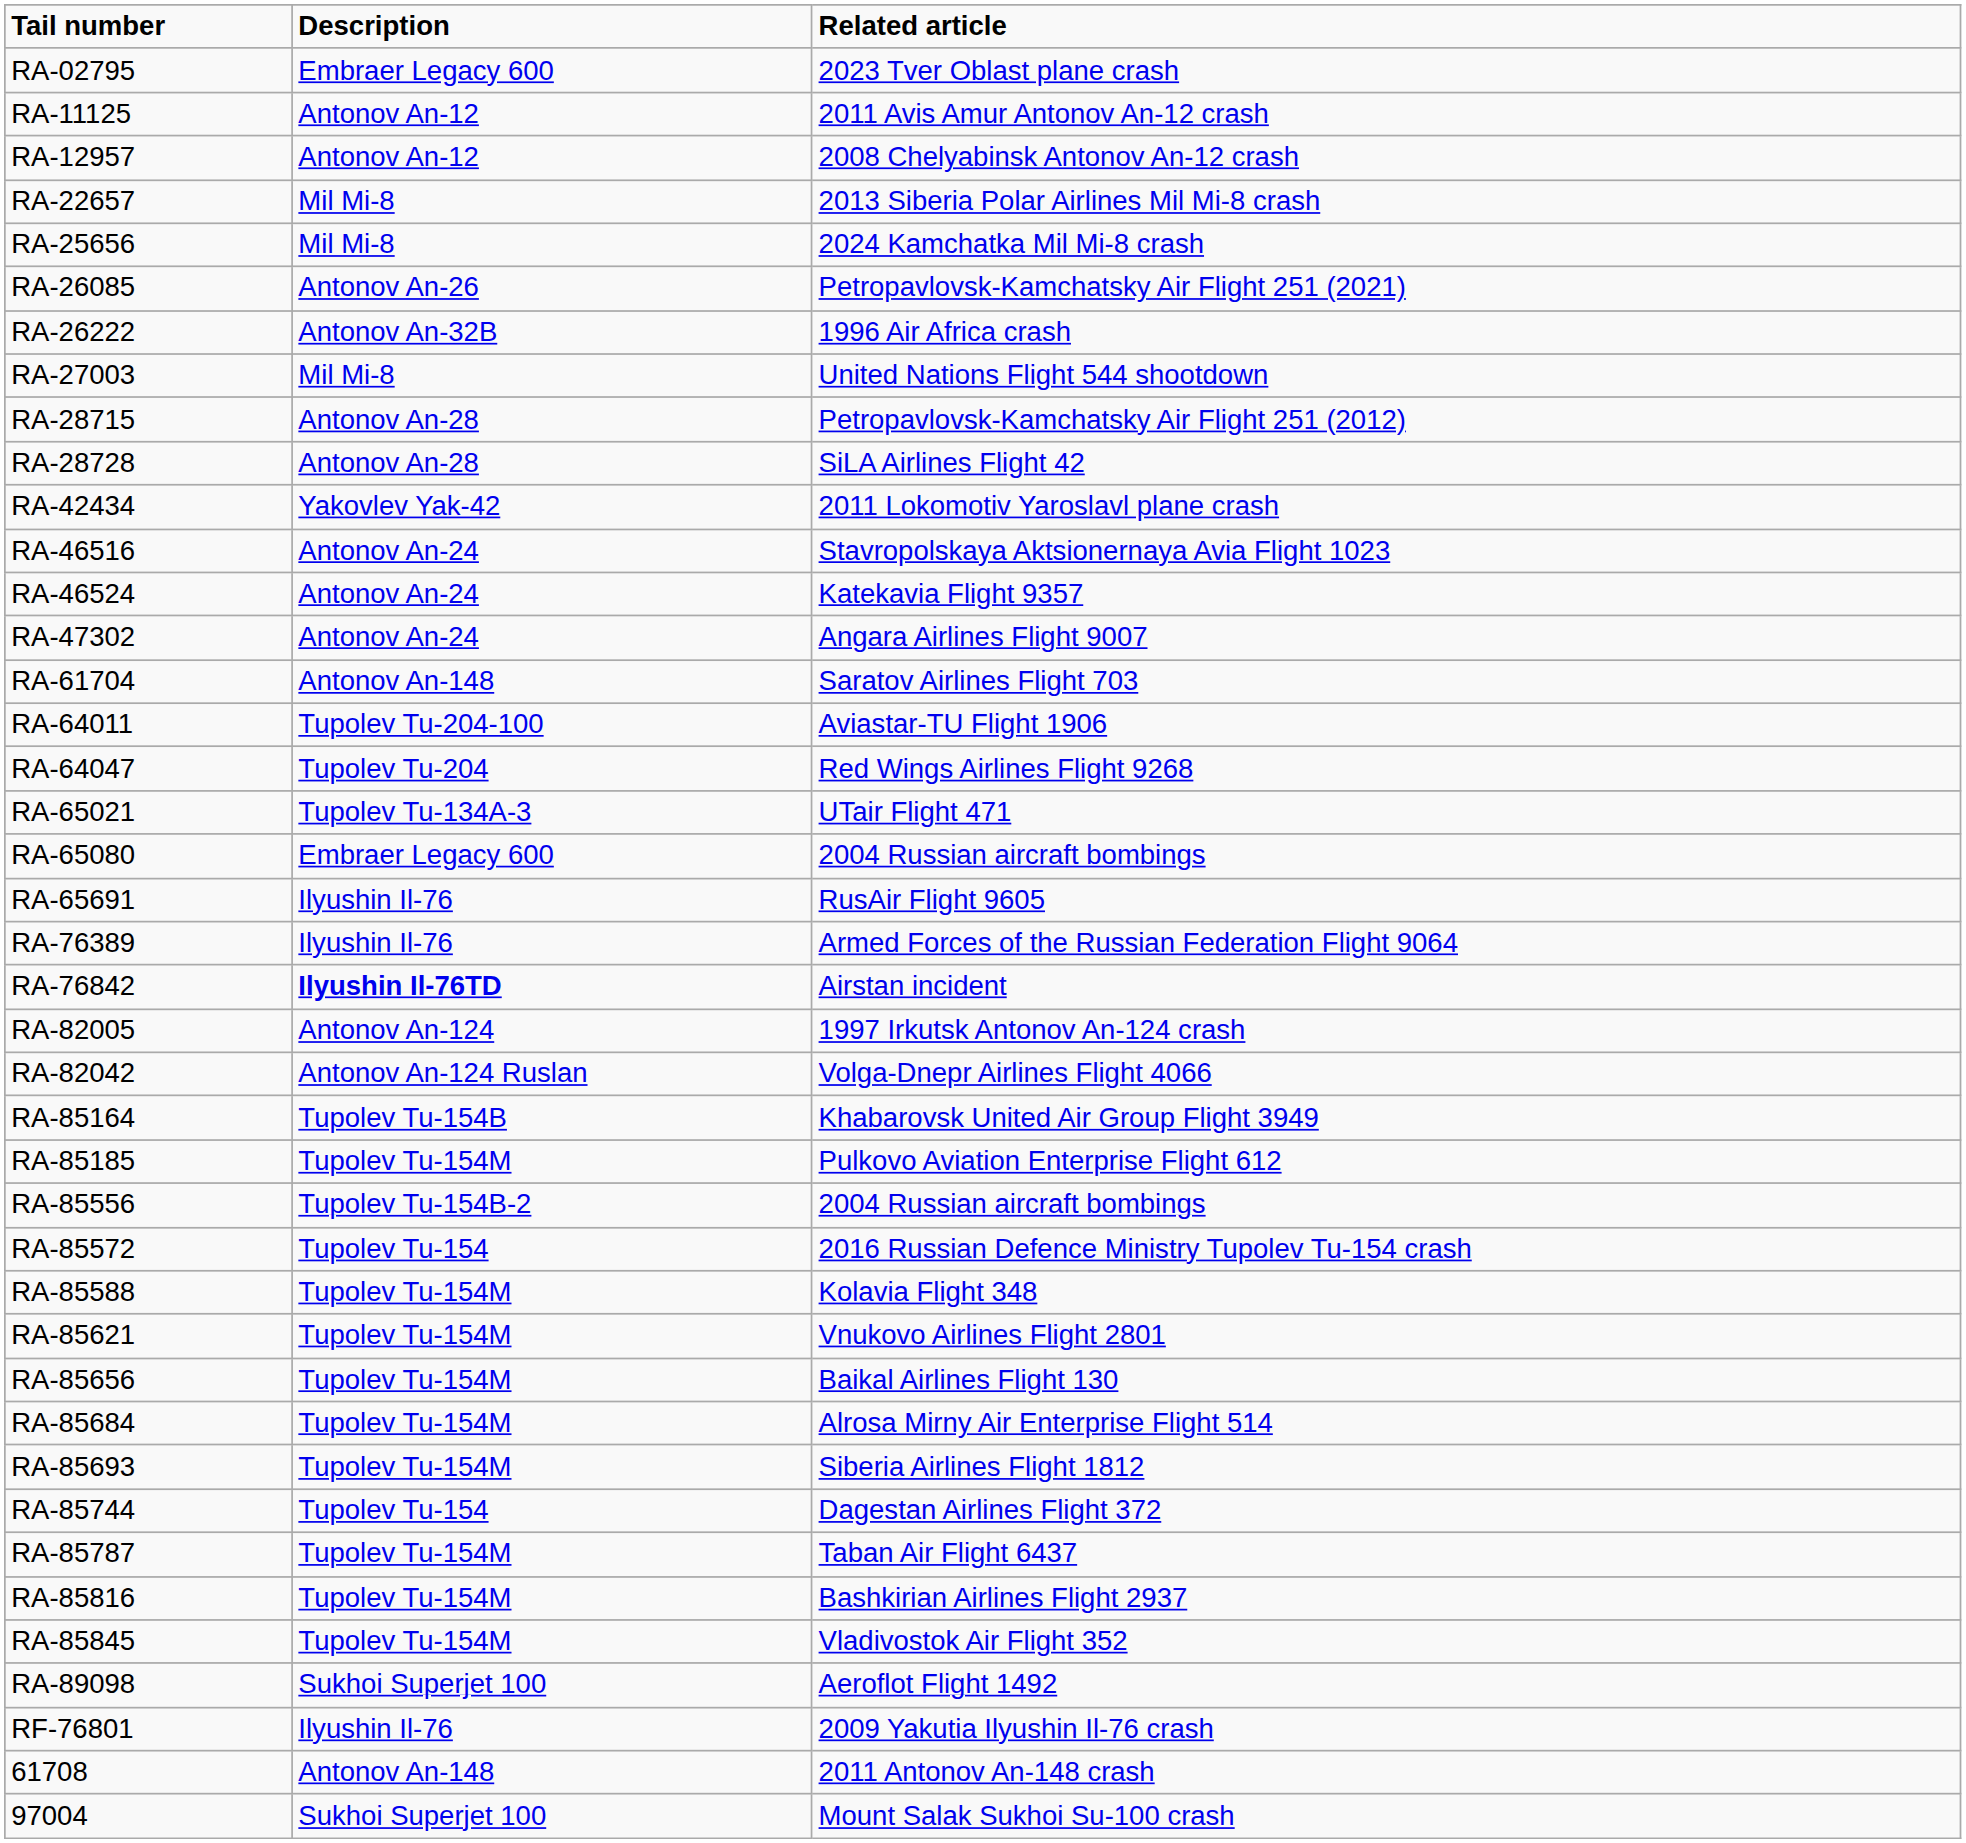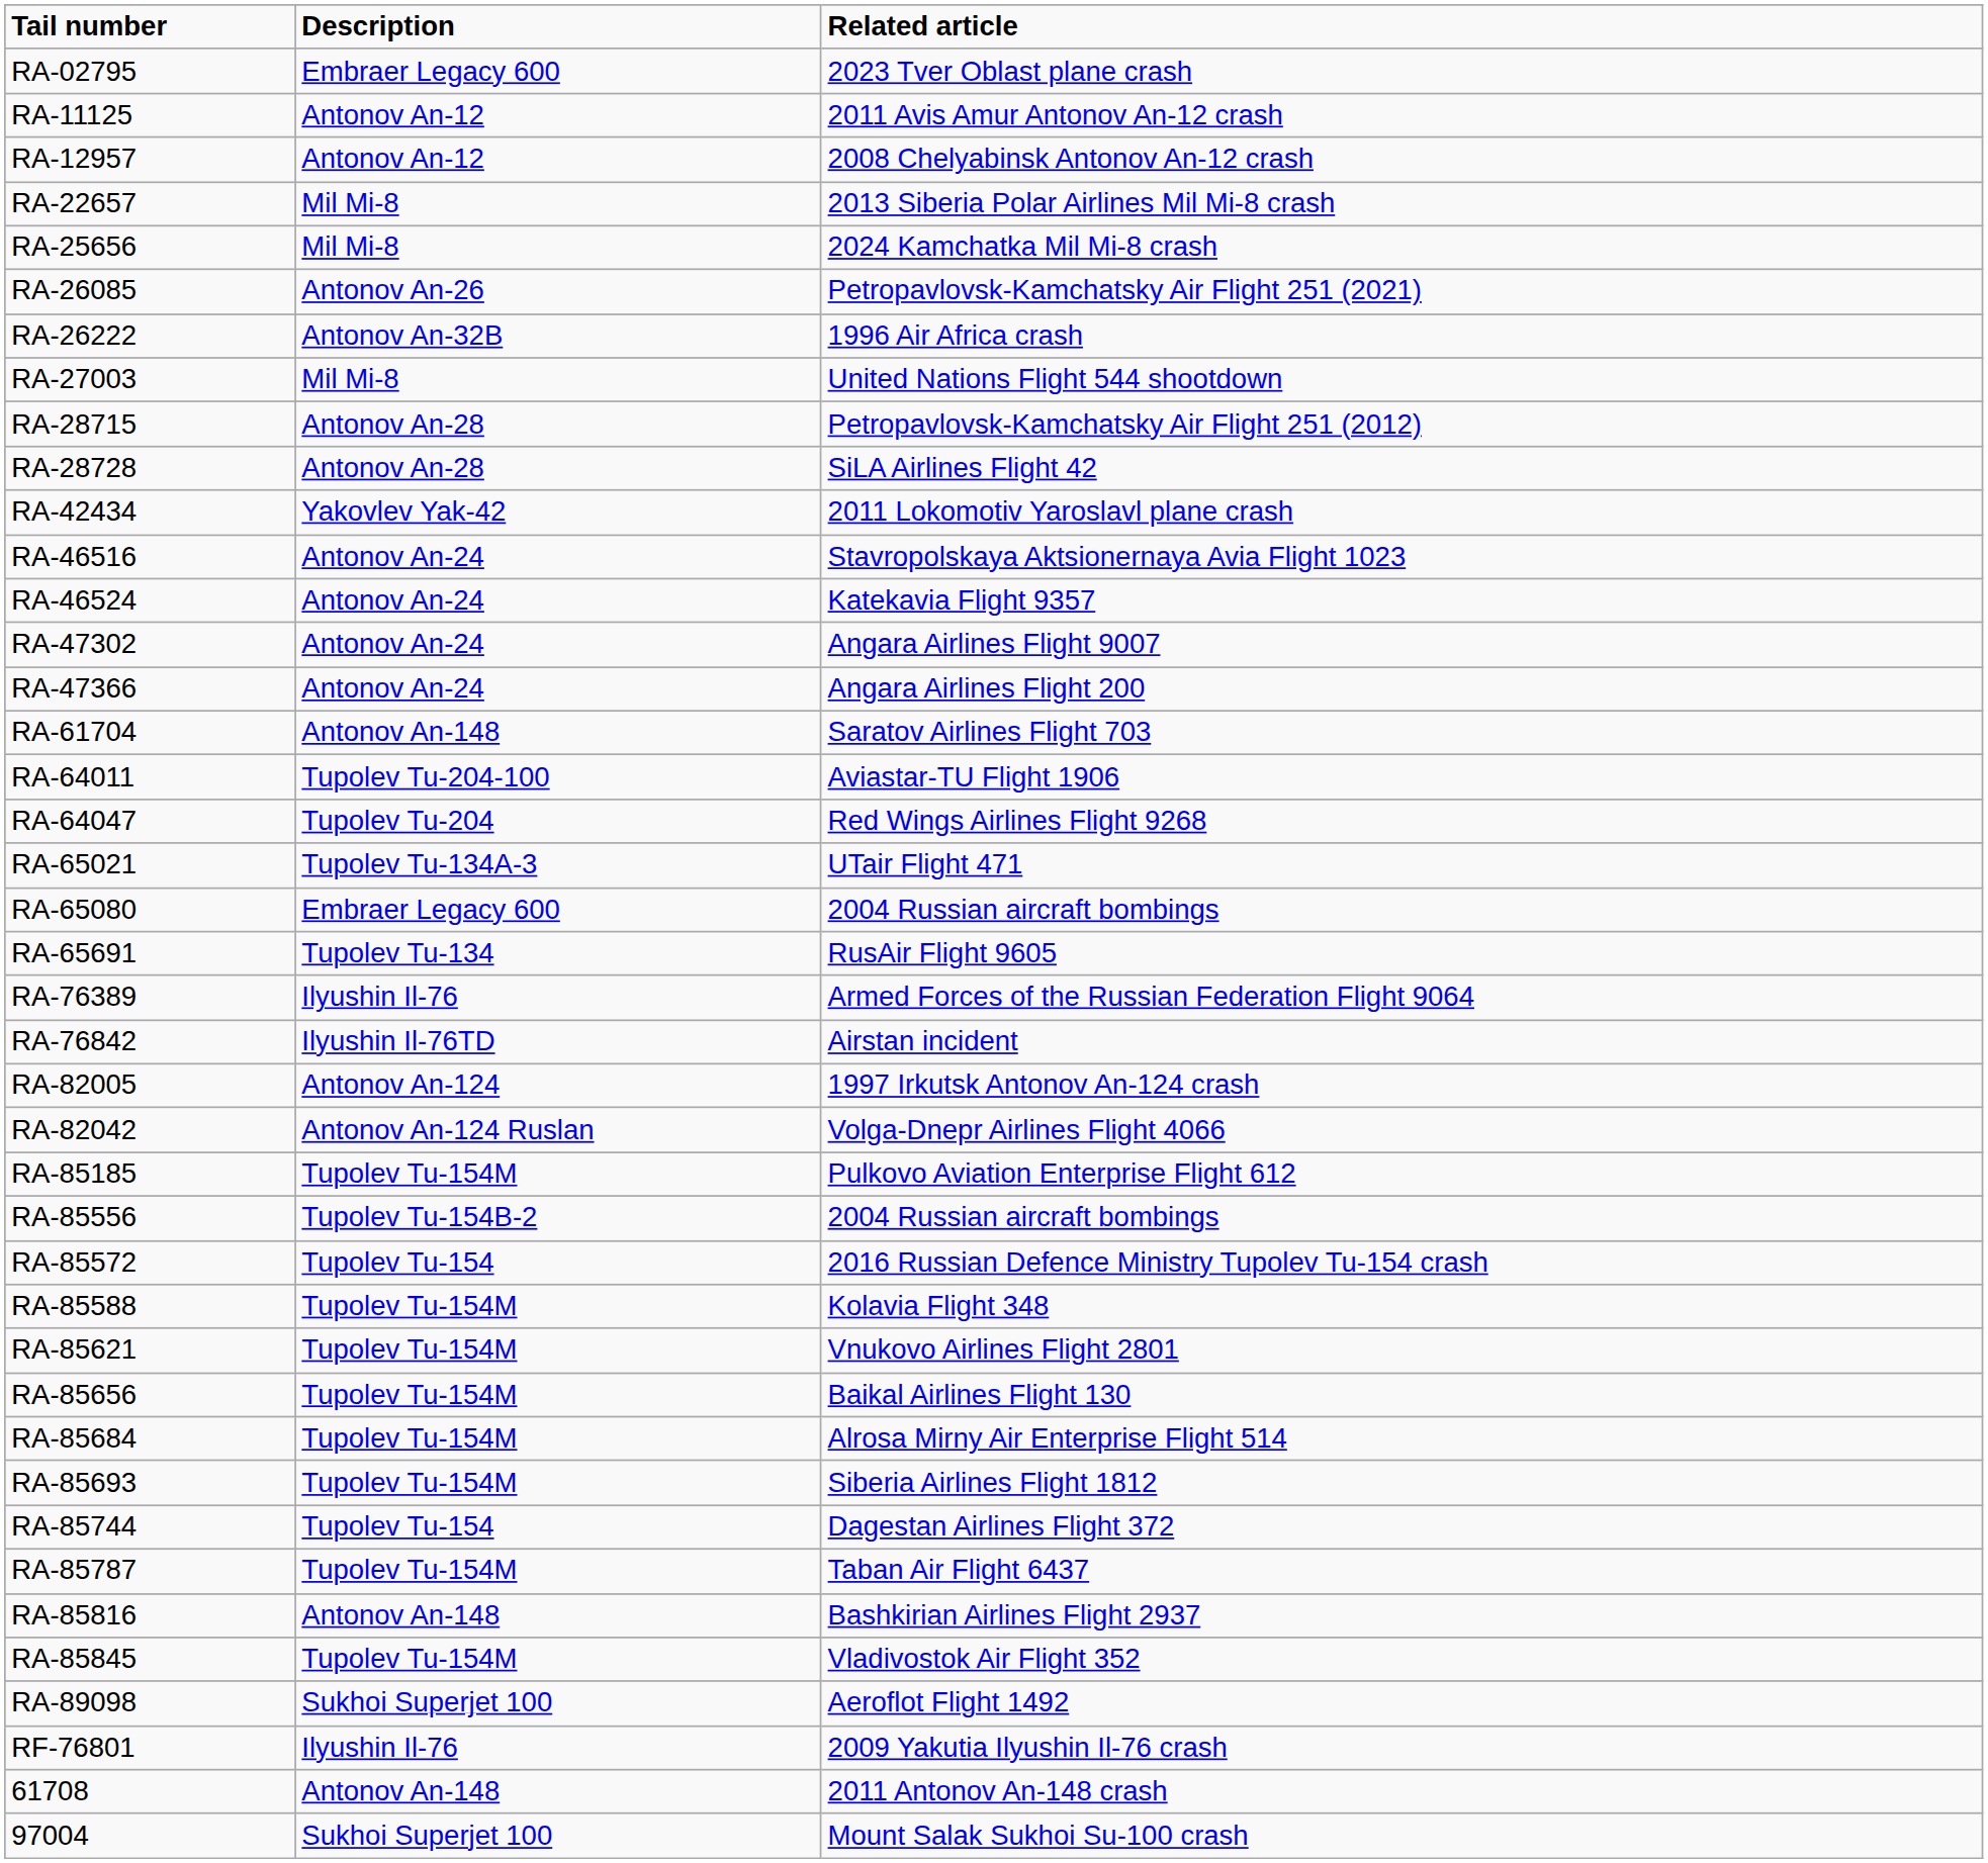 <table class="wikitable" width="90%">
 <tr>
 <td><strong>Tail number</strong></td>
 <td><strong>Description</strong></td>
 <td><strong>Related article</strong></td>
 </tr>
 <tr>
 <td>RA-02795</td>
 <td><a href='#'>Embraer Legacy 600</a></td>
 <td><a href='#'>2023 Tver Oblast plane crash</a></td>
 </tr>
 <tr>
 <td>RA-11125</td>
 <td><a href='#'>Antonov An-12</a></td>
 <td><a href='#'>2011 Avis Amur Antonov An-12 crash</a></td>
 </tr>
 <tr>
 <td>RA-12957</td>
 <td><a href='#'>Antonov An-12</a></td>
 <td><a href='#'>2008 Chelyabinsk Antonov An-12 crash</a></td>
 </tr>
 <tr>
 <td>RA-22657</td>
 <td><a href='#'>Mil Mi-8</a></td>
 <td><a href='#'>2013 Siberia Polar Airlines Mil Mi-8 crash</a></td>
 </tr>
 <tr>
 <td>RA-25656</td>
 <td><a href='#'>Mil Mi-8</a></td>
 <td><a href='#'>2024 Kamchatka Mil Mi-8 crash</a></td>
 </tr>
 <tr>
 <td>RA-26085</td>
 <td><a href='#'>Antonov An-26</a></td>
 <td><a href='#'>Petropavlovsk-Kamchatsky Air Flight 251 (2021)</a></td>
 </tr>
 <tr>
 <td>RA-26222</td>
 <td><a href='#'>Antonov An-32B</a></td>
 <td><a href='#'>1996 Air Africa crash</a></td>
 </tr>
 <tr>
 <td>RA-27003</td>
 <td><a href='#'>Mil Mi-8</a></td>
 <td><a href='#'>United Nations Flight 544 shootdown</a></td>
 </tr>
 <tr>
 <td>RA-28715</td>
 <td><a href='#'>Antonov An-28</a></td>
 <td><a href='#'>Petropavlovsk-Kamchatsky Air Flight 251 (2012)</a></td>
 </tr>
 <tr>
 <td>RA-28728</td>
 <td><a href='#'>Antonov An-28</a></td>
 <td><a href='#'>SiLA Airlines Flight 42</a></td>
 </tr>
 <tr>
 <td>RA-42434</td>
 <td><a href='#'>Yakovlev Yak-42</a></td>
 <td><a href='#'>2011 Lokomotiv Yaroslavl plane crash</a></td>
 </tr>
 <tr>
 <td>RA-46516</td>
 <td><a href='#'>Antonov An-24</a></td>
 <td><a href='#'>Stavropolskaya Aktsionernaya Avia Flight 1023</a></td>
 </tr>
 <tr>
 <td>RA-46524</td>
 <td><a href='#'>Antonov An-24</a></td>
 <td><a href='#'>Katekavia Flight 9357</a></td>
 </tr>
 <tr>
 <td>RA-47302</td>
 <td><a href='#'>Antonov An-24</a></td>
 <td><a href='#'>Angara Airlines Flight 9007</a></td>
 </tr>
 <tr>
+<td>RA-47366</td>
+<td><a href='#'>Antonov An-24</a></td>
+<td><a href='#'>Angara Airlines Flight 200</a></td>
+</tr>
+<tr>
 <td>RA-61704</td>
 <td><a href='#'>Antonov An-148</a></td>
 <td><a href='#'>Saratov Airlines Flight 703</a></td>
 </tr>
 <tr>
 <td>RA-64011</td>
 <td><a href='#'>Tupolev Tu-204-100</a></td>
 <td><a href='#'>Aviastar-TU Flight 1906</a></td>
 </tr>
 <tr>
 <td>RA-64047</td>
 <td><a href='#'>Tupolev Tu-204</a></td>
 <td><a href='#'>Red Wings Airlines Flight 9268</a></td>
 </tr>
 <tr>
 <td>RA-65021</td>
 <td><a href='#'>Tupolev Tu-134A-3</a></td>
 <td><a href='#'>UTair Flight 471</a></td>
 </tr>
 <tr>
 <td>RA-65080</td>
 <td><a href='#'>Embraer Legacy 600</a></td>
 <td><a href='#'>2004 Russian aircraft bombings</a></td>
 </tr>
 <tr>
 <td>RA-65691</td>
-<td><a href='#'>Ilyushin Il-76</a></td>
+<td><a href='#'>Tupolev Tu-134</a></td>
 <td><a href='#'>RusAir Flight 9605</a></td>
 </tr>
 <tr>
 <td>RA-76389</td>
 <td><a href='#'>Ilyushin Il-76</a></td>
 <td><a href='#'>Armed Forces of the Russian Federation Flight 9064</a></td>
 </tr>
 <tr>
 <td>RA-76842</td>
-<td><strong><a href='#'>Ilyushin Il-76TD</a></strong></td>
+<td><a href='#'>Ilyushin Il-76TD</a></td>
 <td><a href='#'>Airstan incident</a></td>
 </tr>
 <tr>
 <td>RA-82005</td>
 <td><a href='#'>Antonov An-124</a></td>
 <td><a href='#'>1997 Irkutsk Antonov An-124 crash</a></td>
 </tr>
 <tr>
 <td>RA-82042</td>
 <td><a href='#'>Antonov An-124 Ruslan</a></td>
 <td><a href='#'>Volga-Dnepr Airlines Flight 4066</a></td>
-</tr>
-<tr>
-<td>RA-85164</td>
-<td><a href='#'>Tupolev Tu-154B</a></td>
-<td><a href='#'>Khabarovsk United Air Group Flight 3949</a></td>
 </tr>
 <tr>
 <td>RA-85185</td>
 <td><a href='#'>Tupolev Tu-154M</a></td>
 <td><a href='#'>Pulkovo Aviation Enterprise Flight 612</a></td>
 </tr>
 <tr>
 <td>RA-85556</td>
 <td><a href='#'>Tupolev Tu-154B-2</a></td>
 <td><a href='#'>2004 Russian aircraft bombings</a></td>
 </tr>
 <tr>
 <td>RA-85572</td>
 <td><a href='#'>Tupolev Tu-154</a></td>
 <td><a href='#'>2016 Russian Defence Ministry Tupolev Tu-154 crash</a></td>
 </tr>
 <tr>
 <td>RA-85588</td>
 <td><a href='#'>Tupolev Tu-154M</a></td>
 <td><a href='#'>Kolavia Flight 348</a></td>
 </tr>
 <tr>
 <td>RA-85621</td>
 <td><a href='#'>Tupolev Tu-154M</a></td>
 <td><a href='#'>Vnukovo Airlines Flight 2801</a></td>
 </tr>
 <tr>
 <td>RA-85656</td>
 <td><a href='#'>Tupolev Tu-154M</a></td>
 <td><a href='#'>Baikal Airlines Flight 130</a></td>
 </tr>
 <tr>
 <td>RA-85684</td>
 <td><a href='#'>Tupolev Tu-154M</a></td>
 <td><a href='#'>Alrosa Mirny Air Enterprise Flight 514</a></td>
 </tr>
 <tr>
 <td>RA-85693</td>
 <td><a href='#'>Tupolev Tu-154M</a></td>
 <td><a href='#'>Siberia Airlines Flight 1812</a></td>
 </tr>
 <tr>
 <td>RA-85744</td>
 <td><a href='#'>Tupolev Tu-154</a></td>
 <td><a href='#'>Dagestan Airlines Flight 372</a></td>
 </tr>
 <tr>
 <td>RA-85787</td>
 <td><a href='#'>Tupolev Tu-154M</a></td>
 <td><a href='#'>Taban Air Flight 6437</a></td>
 </tr>
 <tr>
 <td>RA-85816</td>
-<td><a href='#'>Tupolev Tu-154M</a></td>
+<td><a href='#'>Antonov An-148</a></td>
 <td><a href='#'>Bashkirian Airlines Flight 2937</a></td>
 </tr>
 <tr>
 <td>RA-85845</td>
 <td><a href='#'>Tupolev Tu-154M</a></td>
 <td><a href='#'>Vladivostok Air Flight 352</a></td>
 </tr>
 <tr>
 <td>RA-89098</td>
 <td><a href='#'>Sukhoi Superjet 100</a></td>
 <td><a href='#'>Aeroflot Flight 1492</a></td>
 </tr>
 <tr>
 <td>RF-76801</td>
 <td><a href='#'>Ilyushin Il-76</a></td>
 <td><a href='#'>2009 Yakutia Ilyushin Il-76 crash</a></td>
 </tr>
 <tr>
 <td>61708</td>
 <td><a href='#'>Antonov An-148</a></td>
 <td><a href='#'>2011 Antonov An-148 crash</a></td>
 </tr>
 <tr>
 <td>97004</td>
 <td><a href='#'>Sukhoi Superjet 100</a></td>
 <td><a href='#'>Mount Salak Sukhoi Su-100 crash</a></td>
 </tr>
 </table>
